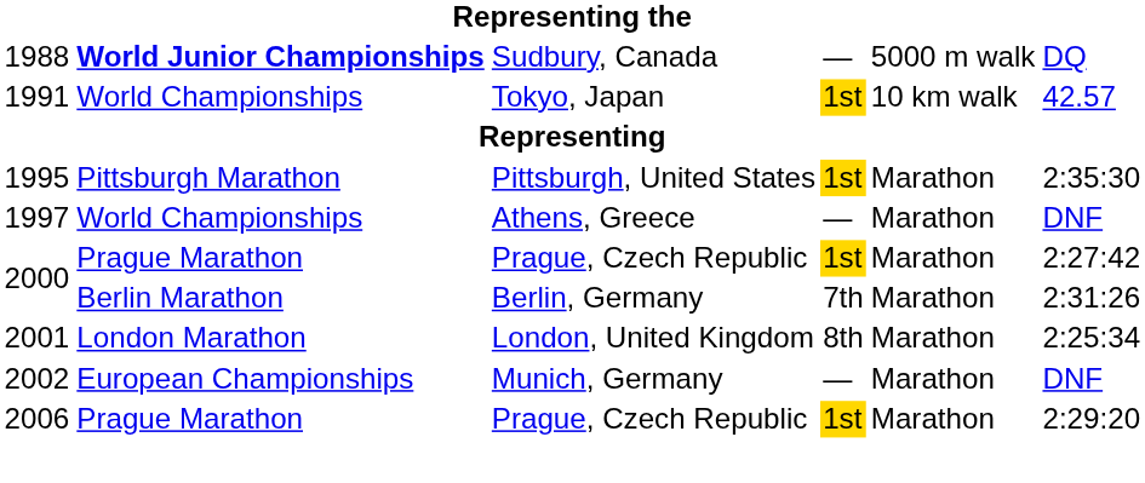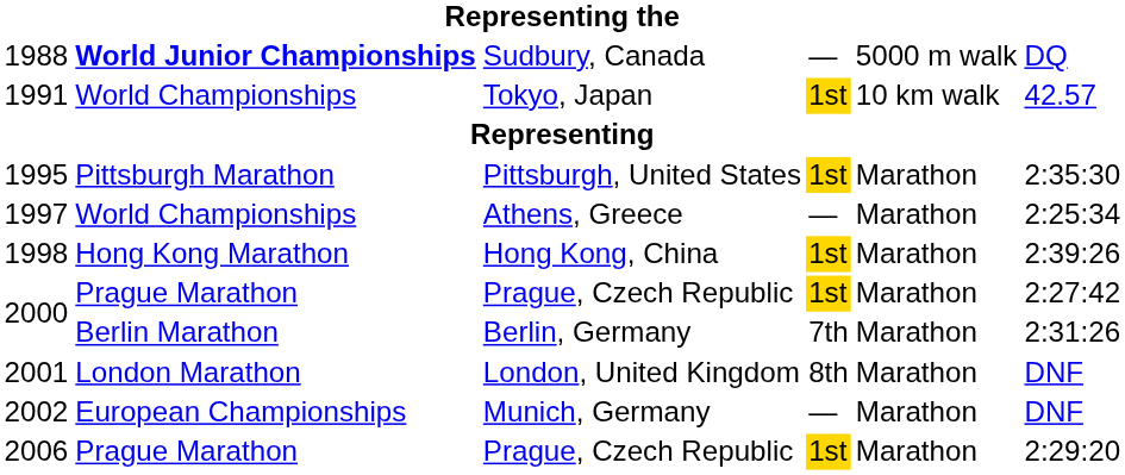 <table>
 <tr>
 <th colspan="6">Representing the </th>
 </tr>
 <tr>
 <td>1988</td>
 <td><strong><a href='#'>World Junior Championships</a></strong></td>
 <td><a href='#'>Sudbury</a>, Canada</td>
 <td>—</td>
 <td>5000 m walk</td>
 <td><a href='#'>DQ</a></td>
 </tr>
 <tr>
 <td>1991</td>
 <td><a href='#'>World Championships</a></td>
 <td><a href='#'>Tokyo</a>, Japan</td>
 <td bgcolor="gold">1st</td>
 <td>10 km walk</td>
 <td><a href='#'>42.57</a></td>
 </tr>
 <tr>
 <th colspan="6">Representing </th>
 </tr>
 <tr>
 <td>1995</td>
 <td><a href='#'>Pittsburgh Marathon</a></td>
 <td><a href='#'>Pittsburgh</a>, United States</td>
 <td bgcolor="gold">1st</td>
 <td>Marathon</td>
 <td>2:35:30</td>
 </tr>
 <tr>
 <td>1997</td>
 <td><a href='#'>World Championships</a></td>
 <td><a href='#'>Athens</a>, Greece</td>
 <td>—</td>
 <td>Marathon</td>
-<td><a href='#'>DNF</a></td>
+<td>2:25:34</td>
+</tr>
+<tr>
+<td>1998</td>
+<td><a href='#'>Hong Kong Marathon</a></td>
+<td><a href='#'>Hong Kong</a>, China</td>
+<td bgcolor="gold">1st</td>
+<td>Marathon</td>
+<td>2:39:26</td>
 </tr>
 <tr>
 <td rowspan=2>2000</td>
 <td><a href='#'>Prague Marathon</a></td>
 <td><a href='#'>Prague</a>, Czech Republic</td>
 <td bgcolor="gold">1st</td>
 <td>Marathon</td>
 <td>2:27:42</td>
 </tr>
 <tr>
 <td><a href='#'>Berlin Marathon</a></td>
 <td><a href='#'>Berlin</a>, Germany</td>
 <td>7th</td>
 <td>Marathon</td>
 <td>2:31:26</td>
 </tr>
 <tr>
 <td>2001</td>
 <td><a href='#'>London Marathon</a></td>
 <td><a href='#'>London</a>, United Kingdom</td>
 <td>8th</td>
 <td>Marathon</td>
-<td>2:25:34</td>
+<td><a href='#'>DNF</a></td>
 </tr>
 <tr>
 <td>2002</td>
 <td><a href='#'>European Championships</a></td>
 <td><a href='#'>Munich</a>, Germany</td>
 <td>—</td>
 <td>Marathon</td>
 <td><a href='#'>DNF</a></td>
 </tr>
 <tr>
 <td>2006</td>
 <td><a href='#'>Prague Marathon</a></td>
 <td><a href='#'>Prague</a>, Czech Republic</td>
 <td bgcolor="gold">1st</td>
 <td>Marathon</td>
 <td>2:29:20</td>
 </tr>
 </table>
